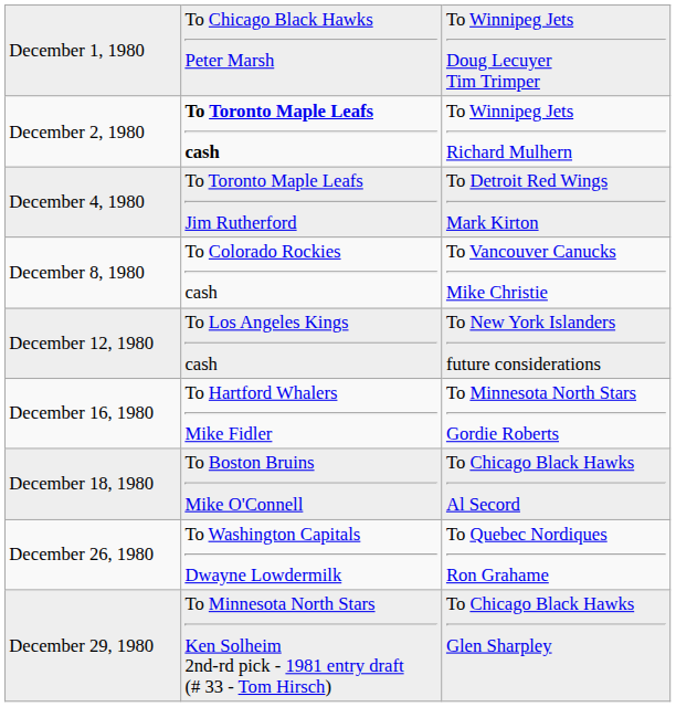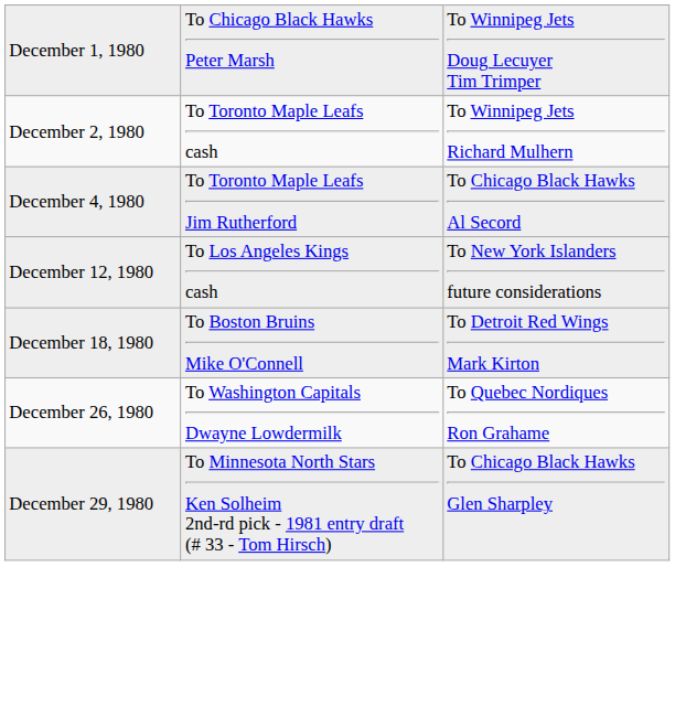 <table class="wikitable" style="border:1px solid #999; width:580px;">
 <tr style="background:#eee;">
 <td>December 1, 1980</td>
 <td valign="top">To <a href='#'>Chicago Black Hawks</a><hr><a href='#'>Peter Marsh</a></td>
 <td valign="top">To <a href='#'>Winnipeg Jets</a><hr><a href='#'>Doug Lecuyer</a><br><a href='#'>Tim Trimper</a></td>
 </tr>
 <tr>
 <td>December 2, 1980</td>
-<td valign="top"><strong>To <a href='#'>Toronto Maple Leafs</a><hr>cash</strong></td>
+<td valign="top">To <a href='#'>Toronto Maple Leafs</a><hr>cash</td>
 <td valign="top">To <a href='#'>Winnipeg Jets</a><hr><a href='#'>Richard Mulhern</a></td>
 </tr>
 <tr style="background:#eee;">
 <td>December 4, 1980</td>
 <td valign="top">To <a href='#'>Toronto Maple Leafs</a><hr><a href='#'>Jim Rutherford</a></td>
-<td valign="top">To <a href='#'>Detroit Red Wings</a><hr><a href='#'>Mark Kirton</a></td>
-</tr>
-<tr>
-<td>December 8, 1980</td>
-<td valign="top">To <a href='#'>Colorado Rockies</a><hr>cash</td>
-<td valign="top">To <a href='#'>Vancouver Canucks</a><hr><a href='#'>Mike Christie</a></td>
+<td valign="top">To <a href='#'>Chicago Black Hawks</a><hr><a href='#'>Al Secord</a></td>
 </tr>
 <tr style="background:#eee;">
 <td>December 12, 1980</td>
 <td valign="top">To <a href='#'>Los Angeles Kings</a><hr>cash</td>
 <td valign="top">To <a href='#'>New York Islanders</a><hr>future considerations</td>
 </tr>
-<tr>
-<td>December 16, 1980</td>
-<td valign="top">To <a href='#'>Hartford Whalers</a><hr><a href='#'>Mike Fidler</a></td>
-<td valign="top">To <a href='#'>Minnesota North Stars</a><hr><a href='#'>Gordie Roberts</a></td>
-</tr>
 <tr style="background:#eee;">
 <td>December 18, 1980</td>
 <td valign="top">To <a href='#'>Boston Bruins</a><hr><a href='#'>Mike O'Connell</a></td>
-<td valign="top">To <a href='#'>Chicago Black Hawks</a><hr><a href='#'>Al Secord</a></td>
+<td valign="top">To <a href='#'>Detroit Red Wings</a><hr><a href='#'>Mark Kirton</a></td>
 </tr>
 <tr>
 <td>December 26, 1980</td>
 <td valign="top">To <a href='#'>Washington Capitals</a><hr><a href='#'>Dwayne Lowdermilk</a></td>
 <td valign="top">To <a href='#'>Quebec Nordiques</a><hr><a href='#'>Ron Grahame</a></td>
 </tr>
 <tr style="background:#eee;">
 <td>December 29, 1980</td>
 <td valign="top">To <a href='#'>Minnesota North Stars</a><hr><a href='#'>Ken Solheim</a><br>2nd-rd pick - <a href='#'>1981 entry draft</a><br>(# 33 - <a href='#'>Tom Hirsch</a>)</td>
 <td valign="top">To <a href='#'>Chicago Black Hawks</a><hr><a href='#'>Glen Sharpley</a></td>
 </tr>
 </table>
